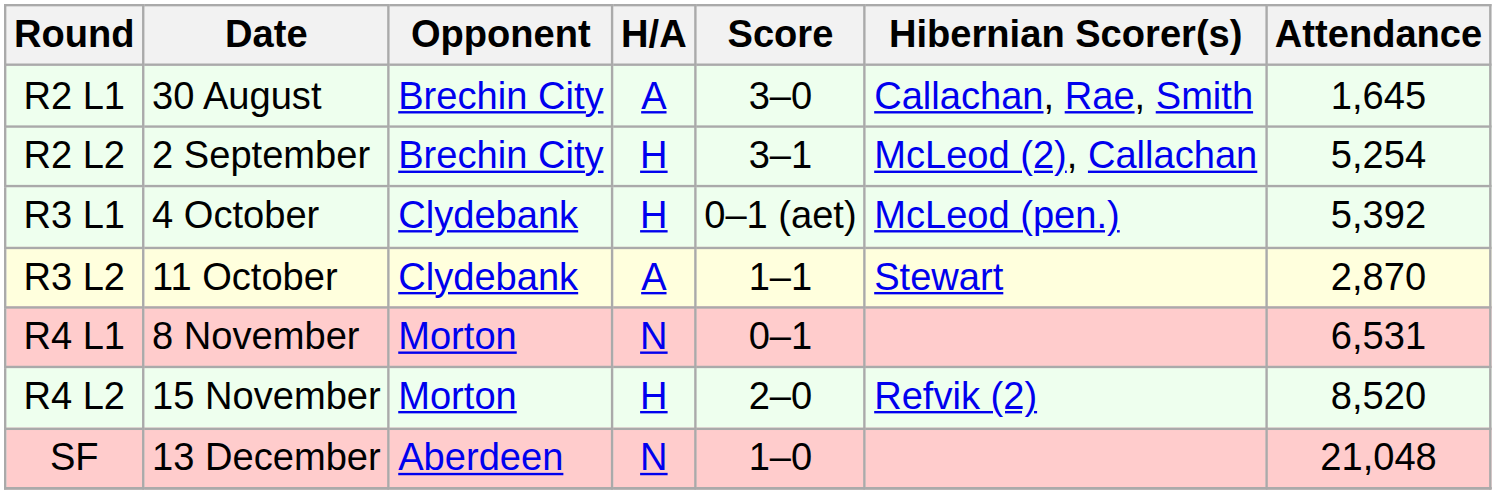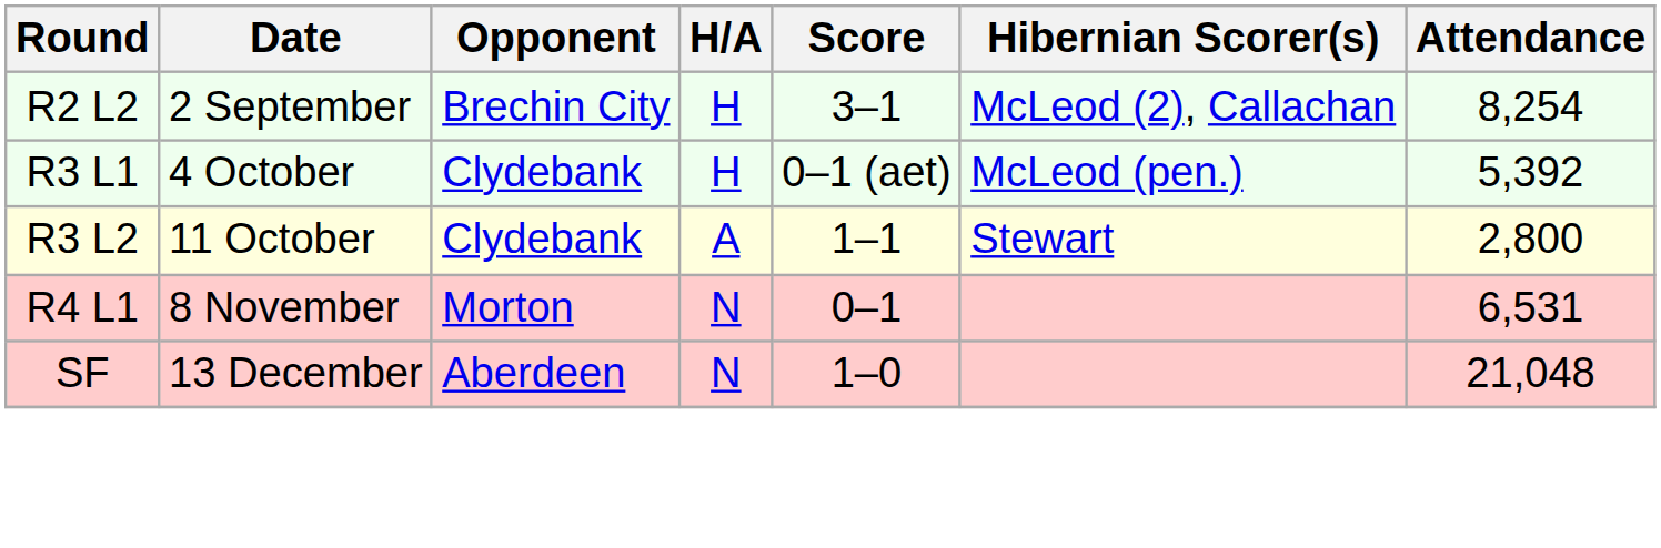 <table class="wikitable" style="text-align:center">
 <tr>
 <th>Round</th>
 <th>Date</th>
 <th>Opponent</th>
 <th>H/A</th>
 <th>Score</th>
 <th>Hibernian Scorer(s)</th>
 <th>Attendance</th>
 </tr>
 <tr bgcolor=#EEFFEE>
-<td>R2 L1</td>
-<td align=left>30 August</td>
-<td align=left><a href='#'>Brechin City</a></td>
-<td><a href='#'>A</a></td>
-<td>3–0</td>
-<td align=left><a href='#'>Callachan</a>, <a href='#'>Rae</a>, <a href='#'>Smith</a></td>
-<td>1,645</td>
-</tr>
-<tr bgcolor=#EEFFEE>
 <td>R2 L2</td>
 <td align=left>2 September</td>
 <td align=left><a href='#'>Brechin City</a></td>
 <td><a href='#'>H</a></td>
 <td>3–1</td>
 <td align=left><a href='#'>McLeod (2)</a>, <a href='#'>Callachan</a></td>
-<td>5,254</td>
+<td>8,254</td>
 </tr>
 <tr bgcolor=#EEFFEE>
 <td>R3 L1</td>
 <td align=left>4 October</td>
 <td align=left><a href='#'>Clydebank</a></td>
 <td><a href='#'>H</a></td>
 <td>0–1 (aet)</td>
 <td align=left><a href='#'>McLeod (pen.)</a></td>
 <td>5,392</td>
 </tr>
 <tr bgcolor=#FFFFDD>
 <td>R3 L2</td>
 <td align=left>11 October</td>
 <td align=left><a href='#'>Clydebank</a></td>
 <td><a href='#'>A</a></td>
 <td>1–1</td>
 <td align=left><a href='#'>Stewart</a></td>
-<td>2,870</td>
+<td>2,800</td>
 </tr>
 <tr bgcolor=#FFCCCC>
 <td>R4 L1</td>
 <td align=left>8 November</td>
 <td align=left><a href='#'>Morton</a></td>
 <td><a href='#'>N</a></td>
 <td>0–1</td>
 <td align=left></td>
 <td>6,531</td>
-</tr>
-<tr bgcolor=#EEFFEE>
-<td>R4 L2</td>
-<td align=left>15 November</td>
-<td align=left><a href='#'>Morton</a></td>
-<td><a href='#'>H</a></td>
-<td>2–0</td>
-<td align=left><a href='#'>Refvik (2)</a></td>
-<td>8,520</td>
 </tr>
 <tr bgcolor=#FFCCCC>
 <td>SF</td>
 <td align=left>13 December</td>
 <td align=left><a href='#'>Aberdeen</a></td>
 <td><a href='#'>N</a></td>
 <td>1–0</td>
 <td align=left></td>
 <td>21,048</td>
 </tr>
 <tr>
 </tr>
 </table>
